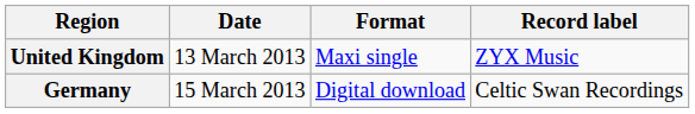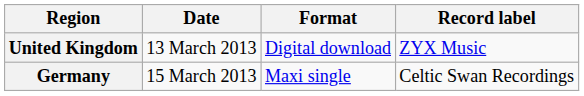 <table class="wikitable plainrowheaders">
 <tr>
 <th scope="col">Region</th>
 <th scope="col">Date</th>
 <th scope="col">Format</th>
 <th scope="col">Record label</th>
 </tr>
 <tr>
 <th scope="row">United Kingdom</th>
 <td>13 March 2013</td>
-<td><a href='#'>Maxi single</a></td>
+<td><a href='#'>Digital download</a></td>
 <td><a href='#'>ZYX Music</a></td>
 </tr>
 <tr>
 <th scope="row">Germany</th>
 <td>15 March 2013</td>
-<td><a href='#'>Digital download</a></td>
+<td><a href='#'>Maxi single</a></td>
 <td>Celtic Swan Recordings</td>
 </tr>
 </table>
